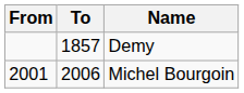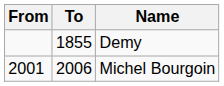 <table class="wikitable">
 <tr>
 <th>From</th>
 <th>To</th>
 <th>Name</th>
 </tr>
 <tr>
 <td></td>
-<td>1857</td>
+<td>1855</td>
 <td>Demy</td>
 </tr>
 <tr>
 <td>2001</td>
 <td>2006</td>
 <td>Michel Bourgoin</td>
 </tr>
 </table>
